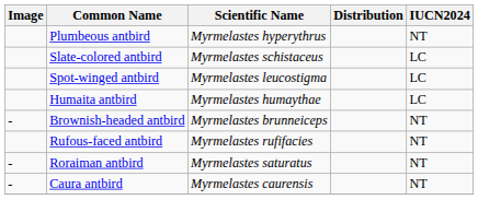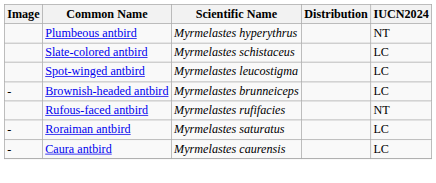 <table class="wikitable">
 <tr>
 <th>Image</th>
 <th>Common Name</th>
 <th>Scientific Name</th>
 <th>Distribution</th>
 <th>IUCN2024</th>
 </tr>
 <tr>
 <td></td>
 <td><a href='#'>Plumbeous antbird</a></td>
 <td><em>Myrmelastes hyperythrus</em></td>
 <td></td>
 <td>NT</td>
 </tr>
 <tr>
 <td></td>
 <td><a href='#'>Slate-colored antbird</a></td>
 <td><em>Myrmelastes schistaceus</em></td>
 <td></td>
 <td>LC</td>
 </tr>
 <tr>
 <td></td>
 <td><a href='#'>Spot-winged antbird</a></td>
 <td><em>Myrmelastes leucostigma</em></td>
 <td></td>
 <td>LC</td>
 </tr>
 <tr>
-<td></td>
-<td><a href='#'>Humaita antbird</a></td>
-<td><em>Myrmelastes humaythae</em></td>
-<td></td>
-<td>LC</td>
-</tr>
-<tr>
 <td>-</td>
 <td><a href='#'>Brownish-headed antbird</a></td>
 <td><em>Myrmelastes brunneiceps</em></td>
 <td></td>
-<td>NT</td>
+<td>LC</td>
 </tr>
 <tr>
 <td></td>
 <td><a href='#'>Rufous-faced antbird</a></td>
 <td><em>Myrmelastes rufifacies</em></td>
 <td></td>
 <td>NT</td>
 </tr>
 <tr>
 <td>-</td>
 <td><a href='#'>Roraiman antbird</a></td>
 <td><em>Myrmelastes saturatus</em></td>
 <td></td>
-<td>NT</td>
+<td>LC</td>
 </tr>
 <tr>
 <td>-</td>
 <td><a href='#'>Caura antbird</a></td>
 <td><em>Myrmelastes caurensis</em></td>
 <td></td>
-<td>NT</td>
+<td>LC</td>
 </tr>
 <tr>
 </tr>
 </table>
